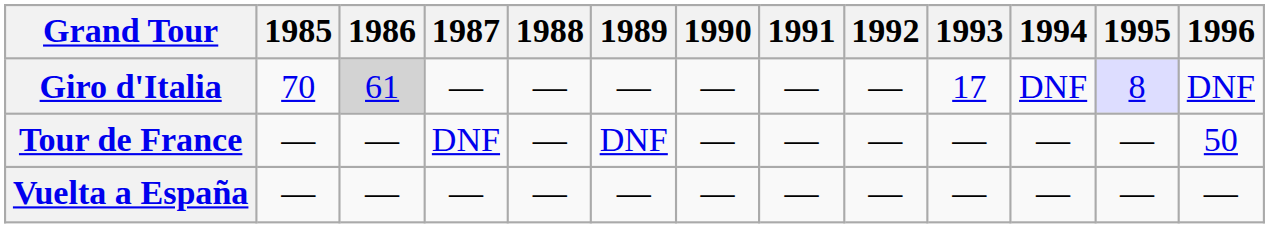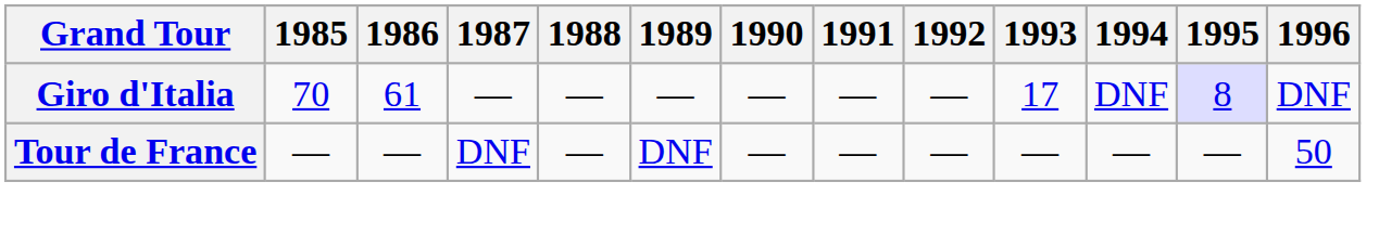 <table class="wikitable plainrowheaders">
 <tr>
 <th scope="col"><a href='#'>Grand Tour</a></th>
 <th scope="col">1985</th>
 <th scope="col">1986</th>
 <th scope="col">1987</th>
 <th scope="col">1988</th>
 <th scope="col">1989</th>
 <th scope="col">1990</th>
 <th scope="col">1991</th>
 <th scope="col">1992</th>
 <th scope="col">1993</th>
 <th scope="col">1994</th>
 <th scope="col">1995</th>
 <th scope="col">1996</th>
 </tr>
 <tr style="text-align:center;">
 <th scope="row"> <a href='#'>Giro d'Italia</a></th>
 <td><a href='#'>70</a></td>
-<td style="background: lightgrey;"><a href='#'>61</a></td>
+<td><a href='#'>61</a></td>
 <td>—</td>
 <td>—</td>
 <td>—</td>
 <td>—</td>
 <td>—</td>
 <td>—</td>
 <td><a href='#'>17</a></td>
 <td><a href='#'>DNF</a></td>
 <td align="center" style="background:#ddddff;"><a href='#'>8</a></td>
 <td><a href='#'>DNF</a></td>
 </tr>
 <tr style="text-align:center;">
 <th scope="row"> <a href='#'>Tour de France</a></th>
 <td>—</td>
 <td>—</td>
 <td><a href='#'>DNF</a></td>
 <td>—</td>
 <td><a href='#'>DNF</a></td>
 <td>—</td>
 <td>—</td>
 <td>—</td>
 <td>—</td>
 <td>—</td>
 <td>—</td>
 <td><a href='#'>50</a></td>
 </tr>
-<tr style="text-align:center;">
-<th scope="row"> <a href='#'>Vuelta a España</a></th>
-<td>—</td>
-<td>—</td>
-<td>—</td>
-<td>—</td>
-<td>—</td>
-<td>—</td>
-<td>—</td>
-<td>—</td>
-<td>—</td>
-<td>—</td>
-<td>—</td>
-<td>—</td>
-</tr>
 </table>
